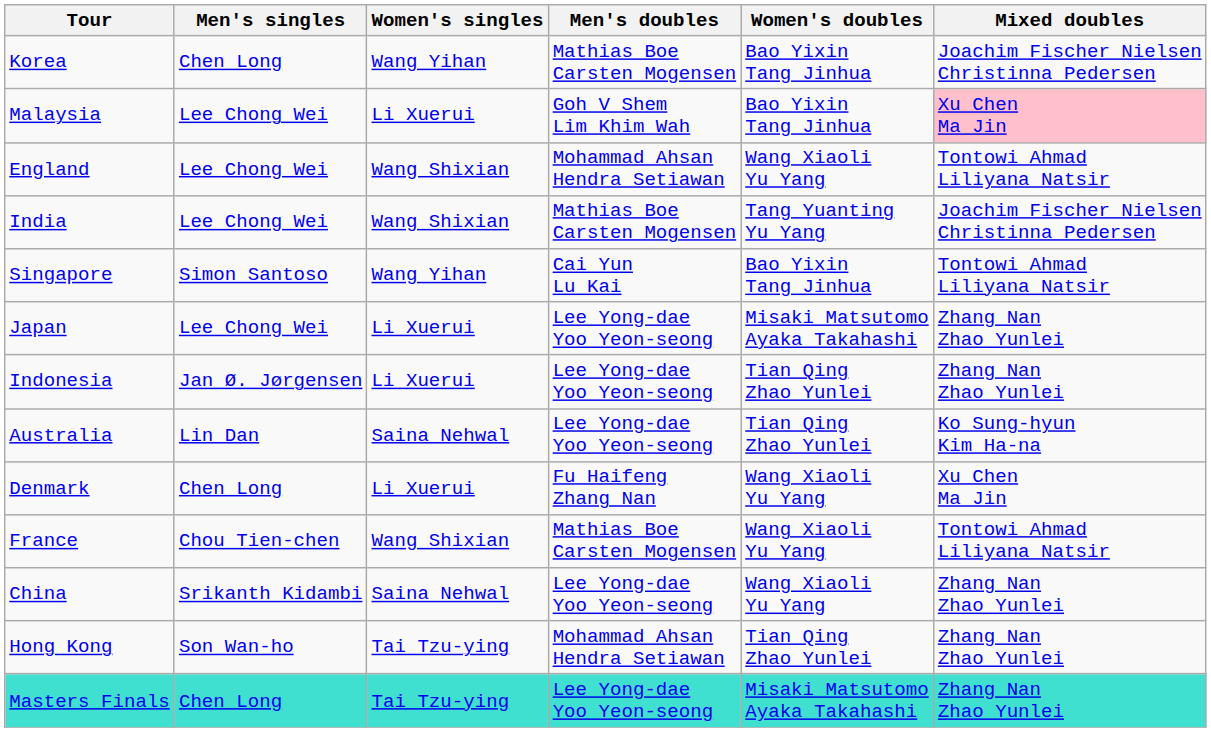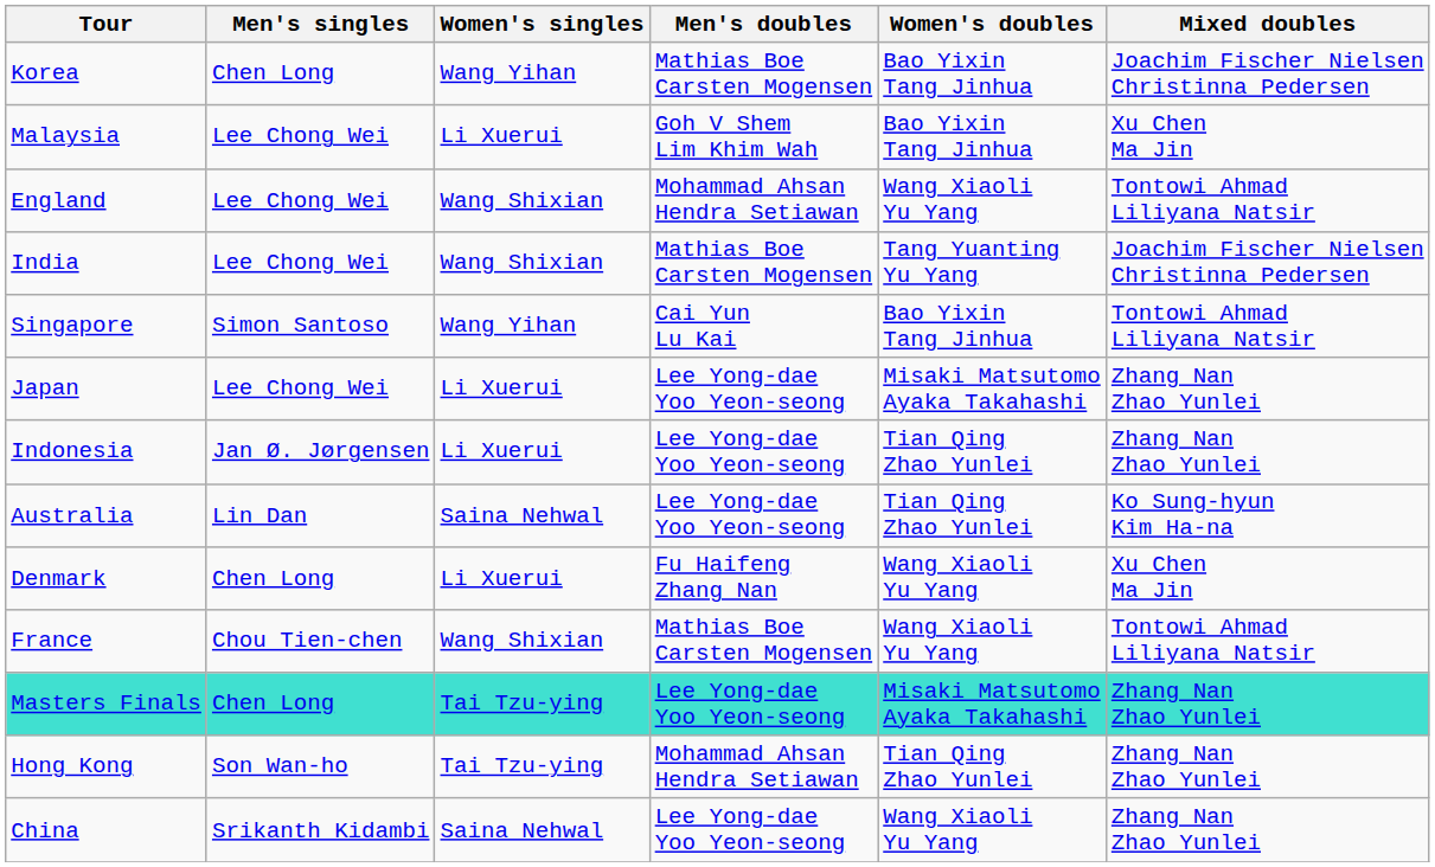 <table class="wikitable sortable">
 <tr>
 <th>Tour</th>
 <th>Men's singles</th>
 <th>Women's singles</th>
 <th>Men's doubles</th>
 <th>Women's doubles</th>
 <th>Mixed doubles</th>
 </tr>
 <tr>
 <td> <a href='#'>Korea</a></td>
 <td> <a href='#'>Chen Long</a></td>
 <td> <a href='#'>Wang Yihan</a></td>
 <td> <a href='#'>Mathias Boe</a><br> <a href='#'>Carsten Mogensen</a></td>
 <td> <a href='#'>Bao Yixin</a><br> <a href='#'>Tang Jinhua</a></td>
 <td> <a href='#'>Joachim Fischer Nielsen</a><br> <a href='#'>Christinna Pedersen</a></td>
 </tr>
 <tr>
 <td> <a href='#'>Malaysia</a></td>
 <td> <a href='#'>Lee Chong Wei</a></td>
 <td> <a href='#'>Li Xuerui</a></td>
 <td> <a href='#'>Goh V Shem</a><br> <a href='#'>Lim Khim Wah</a></td>
 <td> <a href='#'>Bao Yixin</a><br> <a href='#'>Tang Jinhua</a></td>
-<td style="background: pink;"> <a href='#'>Xu Chen</a><br> <a href='#'>Ma Jin</a></td>
+<td> <a href='#'>Xu Chen</a><br> <a href='#'>Ma Jin</a></td>
 </tr>
 <tr>
 <td> <a href='#'>England</a></td>
 <td> <a href='#'>Lee Chong Wei</a></td>
 <td> <a href='#'>Wang Shixian</a></td>
 <td> <a href='#'>Mohammad Ahsan</a><br> <a href='#'>Hendra Setiawan</a></td>
 <td> <a href='#'>Wang Xiaoli</a><br> <a href='#'>Yu Yang</a></td>
 <td> <a href='#'>Tontowi Ahmad</a><br> <a href='#'>Liliyana Natsir</a></td>
 </tr>
 <tr>
 <td> <a href='#'>India</a></td>
 <td> <a href='#'>Lee Chong Wei</a></td>
 <td> <a href='#'>Wang Shixian</a></td>
 <td> <a href='#'>Mathias Boe</a><br> <a href='#'>Carsten Mogensen</a></td>
 <td> <a href='#'>Tang Yuanting</a><br> <a href='#'>Yu Yang</a></td>
 <td> <a href='#'>Joachim Fischer Nielsen</a><br> <a href='#'>Christinna Pedersen</a></td>
 </tr>
 <tr>
 <td> <a href='#'>Singapore</a></td>
 <td> <a href='#'>Simon Santoso</a></td>
 <td> <a href='#'>Wang Yihan</a></td>
 <td> <a href='#'>Cai Yun</a><br> <a href='#'>Lu Kai</a></td>
 <td> <a href='#'>Bao Yixin</a><br> <a href='#'>Tang Jinhua</a></td>
 <td> <a href='#'>Tontowi Ahmad</a><br> <a href='#'>Liliyana Natsir</a></td>
 </tr>
 <tr>
 <td> <a href='#'>Japan</a></td>
 <td> <a href='#'>Lee Chong Wei</a></td>
 <td> <a href='#'>Li Xuerui</a></td>
 <td> <a href='#'>Lee Yong-dae</a><br> <a href='#'>Yoo Yeon-seong</a></td>
 <td> <a href='#'>Misaki Matsutomo</a><br> <a href='#'>Ayaka Takahashi</a></td>
 <td> <a href='#'>Zhang Nan</a><br> <a href='#'>Zhao Yunlei</a></td>
 </tr>
 <tr>
 <td> <a href='#'>Indonesia</a></td>
 <td> <a href='#'>Jan Ø. Jørgensen</a></td>
 <td> <a href='#'>Li Xuerui</a></td>
 <td> <a href='#'>Lee Yong-dae</a><br> <a href='#'>Yoo Yeon-seong</a></td>
 <td> <a href='#'>Tian Qing</a><br> <a href='#'>Zhao Yunlei</a></td>
 <td> <a href='#'>Zhang Nan</a><br> <a href='#'>Zhao Yunlei</a></td>
 </tr>
 <tr>
 <td> <a href='#'>Australia</a></td>
 <td> <a href='#'>Lin Dan</a></td>
 <td> <a href='#'>Saina Nehwal</a></td>
 <td><a href='#'>Lee Yong-dae</a><br> <a href='#'>Yoo Yeon-seong</a></td>
 <td> <a href='#'>Tian Qing</a><br> <a href='#'>Zhao Yunlei</a></td>
 <td> <a href='#'>Ko Sung-hyun</a><br> <a href='#'>Kim Ha-na</a></td>
 </tr>
 <tr>
 <td> <a href='#'>Denmark</a></td>
 <td> <a href='#'>Chen Long</a></td>
 <td> <a href='#'>Li Xuerui</a></td>
 <td> <a href='#'>Fu Haifeng</a><br> <a href='#'>Zhang Nan</a></td>
 <td> <a href='#'>Wang Xiaoli</a><br> <a href='#'>Yu Yang</a></td>
 <td> <a href='#'>Xu Chen</a><br> <a href='#'>Ma Jin</a></td>
 </tr>
 <tr>
 <td> <a href='#'>France</a></td>
 <td> <a href='#'>Chou Tien-chen</a></td>
 <td> <a href='#'>Wang Shixian</a></td>
 <td> <a href='#'>Mathias Boe</a><br> <a href='#'>Carsten Mogensen</a></td>
 <td> <a href='#'>Wang Xiaoli</a><br> <a href='#'>Yu Yang</a></td>
 <td> <a href='#'>Tontowi Ahmad</a><br> <a href='#'>Liliyana Natsir</a></td>
 </tr>
-<tr>
-<td> <a href='#'>China</a></td>
-<td> <a href='#'>Srikanth Kidambi</a></td>
-<td> <a href='#'>Saina Nehwal</a></td>
+<tr bgcolor="turquoise">
+<td> <a href='#'>Masters Finals</a></td>
+<td> <a href='#'>Chen Long</a></td>
+<td> <a href='#'>Tai Tzu-ying</a></td>
 <td> <a href='#'>Lee Yong-dae</a><br> <a href='#'>Yoo Yeon-seong</a></td>
-<td> <a href='#'>Wang Xiaoli</a><br> <a href='#'>Yu Yang</a></td>
+<td> <a href='#'>Misaki Matsutomo</a><br> <a href='#'>Ayaka Takahashi</a></td>
 <td> <a href='#'>Zhang Nan</a><br> <a href='#'>Zhao Yunlei</a></td>
 </tr>
 <tr>
 <td> <a href='#'>Hong Kong</a></td>
 <td> <a href='#'>Son Wan-ho</a></td>
 <td> <a href='#'>Tai Tzu-ying</a></td>
 <td> <a href='#'>Mohammad Ahsan</a><br> <a href='#'>Hendra Setiawan</a></td>
 <td> <a href='#'>Tian Qing</a><br> <a href='#'>Zhao Yunlei</a></td>
 <td> <a href='#'>Zhang Nan</a><br> <a href='#'>Zhao Yunlei</a></td>
 </tr>
-<tr bgcolor="turquoise">
-<td> <a href='#'>Masters Finals</a></td>
-<td> <a href='#'>Chen Long</a></td>
-<td> <a href='#'>Tai Tzu-ying</a></td>
+<tr>
+<td> <a href='#'>China</a></td>
+<td> <a href='#'>Srikanth Kidambi</a></td>
+<td> <a href='#'>Saina Nehwal</a></td>
 <td> <a href='#'>Lee Yong-dae</a><br> <a href='#'>Yoo Yeon-seong</a></td>
-<td> <a href='#'>Misaki Matsutomo</a><br> <a href='#'>Ayaka Takahashi</a></td>
+<td> <a href='#'>Wang Xiaoli</a><br> <a href='#'>Yu Yang</a></td>
 <td> <a href='#'>Zhang Nan</a><br> <a href='#'>Zhao Yunlei</a></td>
 </tr>
 </table>
